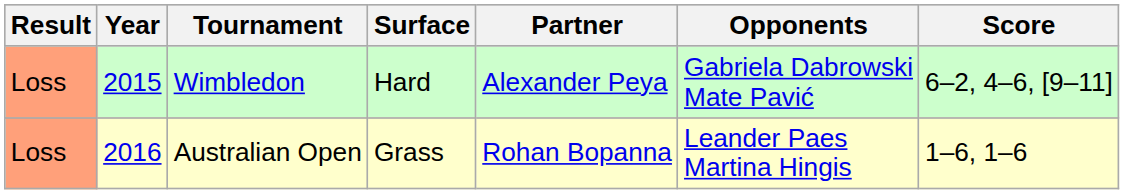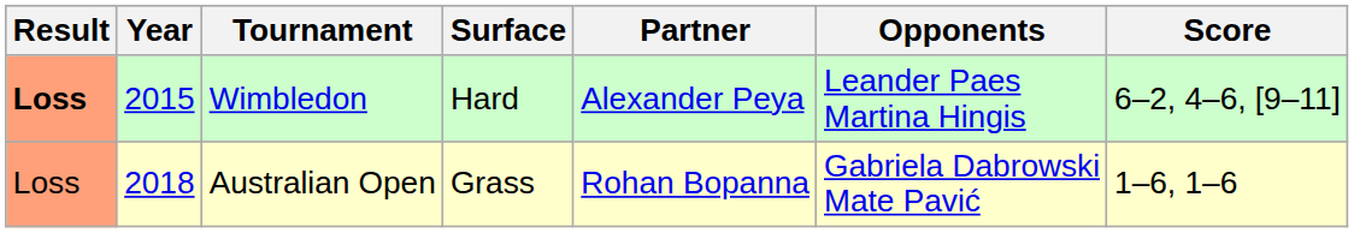 <table class="sortable wikitable">
 <tr>
 <th>Result</th>
 <th>Year</th>
 <th>Tournament</th>
 <th>Surface</th>
 <th>Partner</th>
 <th>Opponents</th>
 <th class="unsortable">Score</th>
 </tr>
 <tr style="background:#CCFFCC">
-<td style="background:#ffa07a">Loss</td>
+<td style="background:#ffa07a"><strong>Loss</strong></td>
 <td><a href='#'>2015</a></td>
 <td><a href='#'>Wimbledon</a></td>
 <td>Hard</td>
 <td> <a href='#'>Alexander Peya</a></td>
-<td> <a href='#'>Gabriela Dabrowski</a><br> <a href='#'>Mate Pavić</a></td>
+<td> <a href='#'>Leander Paes</a><br> <a href='#'>Martina Hingis</a></td>
 <td>6–2, 4–6, [9–11]</td>
 </tr>
 <tr bgcolor=#FFFFCC>
 <td bgcolor=FFA07A>Loss</td>
-<td><a href='#'>2016</a></td>
+<td><a href='#'>2018</a></td>
 <td>Australian Open</td>
 <td>Grass</td>
 <td> <a href='#'>Rohan Bopanna</a></td>
-<td> <a href='#'>Leander Paes</a><br> <a href='#'>Martina Hingis</a></td>
+<td> <a href='#'>Gabriela Dabrowski</a><br> <a href='#'>Mate Pavić</a></td>
 <td>1–6, 1–6</td>
 </tr>
 </table>
